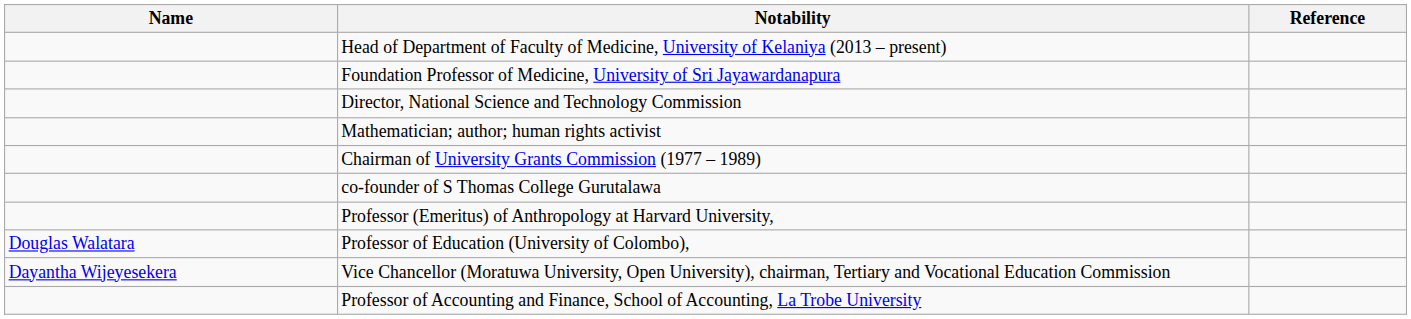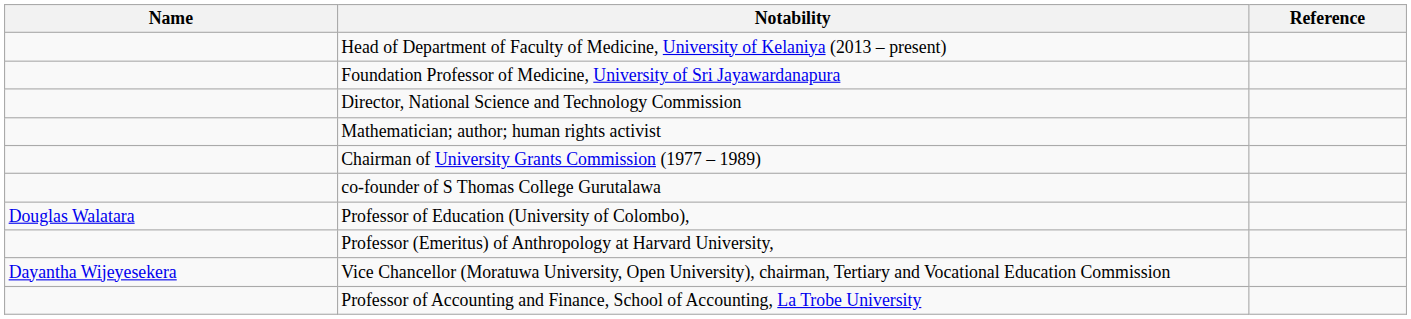 <table class="wikitable sortable" style="width:100%">
 <tr>
 <th style="width:*;">Name</th>
 <th style="width:65%;" class="unsortable">Notability</th>
 <th style="width:*;" class="unsortable">Reference</th>
 </tr>
 <tr>
 <td></td>
 <td>Head of Department of Faculty of Medicine, <a href='#'>University of Kelaniya</a> (2013 – present)</td>
 <td style="text-align:center;"></td>
 </tr>
 <tr>
 <td></td>
 <td>Foundation Professor of Medicine, <a href='#'>University of Sri Jayawardanapura</a></td>
 <td style="text-align:center;"></td>
 </tr>
 <tr>
 <td></td>
 <td>Director, National Science and Technology Commission</td>
 <td style="text-align:center;"></td>
 </tr>
 <tr>
 <td></td>
 <td>Mathematician; author; human rights activist</td>
 <td style="text-align:center;"></td>
 </tr>
 <tr>
 <td></td>
 <td>Chairman of <a href='#'>University Grants Commission</a> (1977 – 1989)</td>
 <td style="text-align:center;"></td>
 </tr>
 <tr>
 <td></td>
 <td>co-founder of S Thomas College Gurutalawa</td>
 <td style="text-align:center;"></td>
 </tr>
 <tr>
-<td></td>
-<td>Professor (Emeritus) of Anthropology at Harvard University,</td>
+<td><a href='#'>Douglas Walatara</a></td>
+<td>Professor of Education (University of Colombo),</td>
 <td style="text-align:center;"></td>
 </tr>
 <tr>
-<td><a href='#'>Douglas Walatara</a></td>
-<td>Professor of Education (University of Colombo),</td>
+<td></td>
+<td>Professor (Emeritus) of Anthropology at Harvard University,</td>
 <td style="text-align:center;"></td>
 </tr>
 <tr>
 <td><a href='#'>Dayantha Wijeyesekera</a></td>
 <td>Vice Chancellor (Moratuwa University, Open University), chairman, Tertiary and Vocational Education Commission</td>
 <td style="text-align:center;"></td>
 </tr>
 <tr>
 <td></td>
 <td>Professor of Accounting and Finance, School of Accounting, <a href='#'>La Trobe University</a></td>
 <td style="text-align:center;"></td>
 </tr>
 </table>
